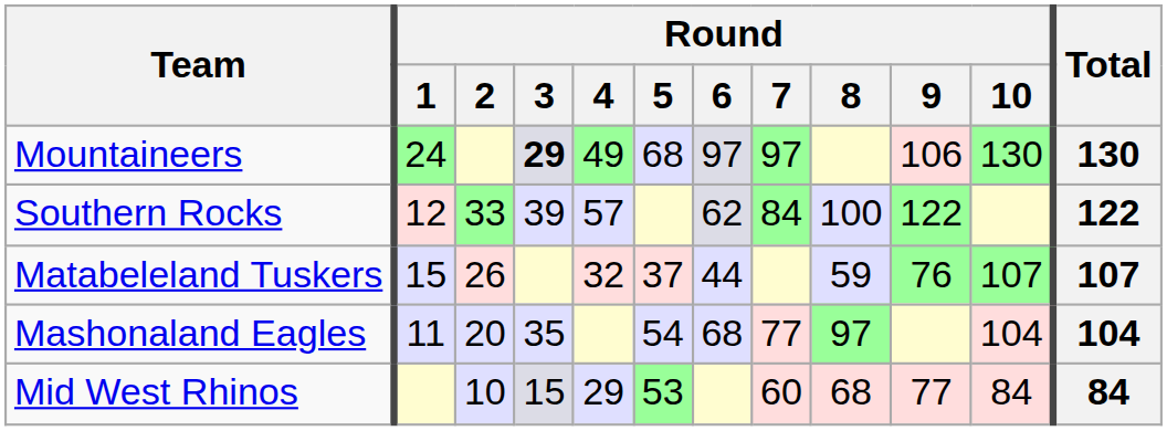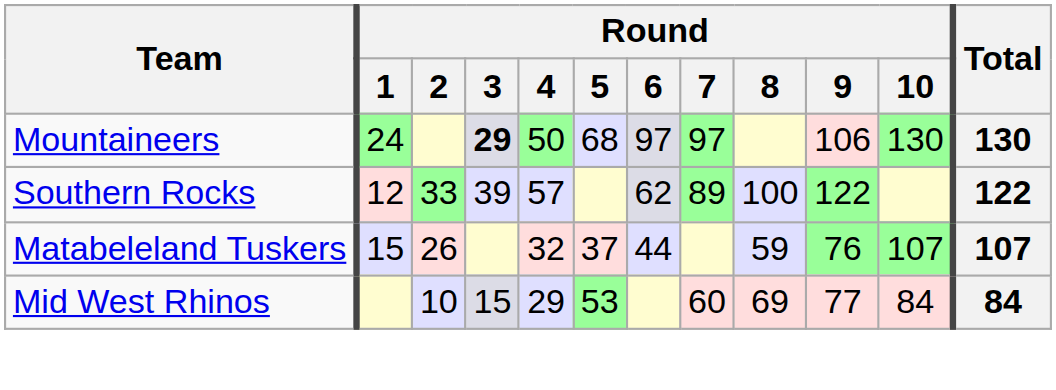 <table class="wikitable">
 <tr>
 <th rowspan="2" style="border-right: 3px solid #454545">Team</th>
 <th colspan="10">Round</th>
 <th rowspan="2" style="border-left: 3px solid #454545">Total</th>
 </tr>
 <tr>
 <th>1</th>
 <th>2</th>
 <th>3</th>
 <th>4</th>
 <th>5</th>
 <th>6</th>
 <th>7</th>
 <th>8</th>
 <th>9</th>
 <th>10</th>
 </tr>
 <tr align="center">
 <td style="border-right: 3px solid #454545" align="left"><a href='#'>Mountaineers</a></td>
 <td style="background: #99FF99">24</td>
 <td style="background: #FFFDD0"><em></em></td>
 <td style="background: #DCDCE6"><strong>29</strong></td>
-<td style="background: #99FF99">49</td>
+<td style="background: #99FF99">50</td>
 <td style="background: #DFDFFF">68</td>
 <td style="background: #DCDCE6">97</td>
 <td style="background: #99FF99">97</td>
 <td style="background: #FFFDD0"><em></em></td>
 <td style="background: #FFDDDD">106</td>
 <td style="background: #99FF99">130</td>
 <th style="border-left: 3px solid #454545">130</th>
 </tr>
 <tr align="center">
 <td style="border-right: 3px solid #454545" align="left"><a href='#'>Southern Rocks</a></td>
 <td style="background: #FFDDDD">12</td>
 <td style="background: #99FF99">33</td>
 <td style="background: #DFDFFF">39</td>
 <td style="background: #DFDFFF">57</td>
 <td style="background: #FFFDD0"><em></em></td>
 <td style="background: #DCDCE6">62</td>
-<td style="background: #99FF99">84</td>
+<td style="background: #99FF99">89</td>
 <td style="background: #DFDFFF">100</td>
 <td style="background: #99FF99">122</td>
 <td style="background: #FFFDD0"><em></em></td>
 <th style="border-left: 3px solid #454545">122</th>
 </tr>
 <tr align="center">
 <td style="border-right: 3px solid #454545" align="left"><a href='#'>Matabeleland Tuskers</a></td>
 <td style="background: #DFDFFF">15</td>
 <td style="background: #FFDDDD">26</td>
 <td style="background: #FFFDD0"><em></em></td>
 <td style="background: #FFDDDD">32</td>
 <td style="background: #FFDDDD">37</td>
 <td style="background: #DFDFFF">44</td>
 <td style="background: #FFFDD0"><em></em></td>
 <td style="background: #DFDFFF">59</td>
 <td style="background: #99FF99">76</td>
 <td style="background: #99FF99">107</td>
 <th style="border-left: 3px solid #454545">107</th>
 </tr>
 <tr align="center">
-<td style="border-right: 3px solid #454545" align="left"><a href='#'>Mashonaland Eagles</a></td>
-<td style="background: #DFDFFF">11</td>
-<td style="background: #DFDFFF">20</td>
-<td style="background: #DFDFFF">35</td>
-<td style="background: #FFFDD0"><em></em></td>
-<td style="background: #DFDFFF">54</td>
-<td style="background: #DFDFFF">68</td>
-<td style="background: #FFDDDD">77</td>
-<td style="background: #99FF99">97</td>
-<td style="background: #FFFDD0"><em></em></td>
-<td style="background: #FFDDDD">104</td>
-<th style="border-left: 3px solid #454545">104</th>
-</tr>
-<tr align="center">
 <td style="border-right: 3px solid #454545" align="left"><a href='#'>Mid West Rhinos</a></td>
 <td style="background: #FFFDD0"><em></em></td>
 <td style="background: #DFDFFF">10</td>
 <td style="background: #DCDCE6">15</td>
 <td style="background: #DFDFFF">29</td>
 <td style="background: #99FF99">53</td>
 <td style="background: #FFFDD0"><em></em></td>
 <td style="background: #FFDDDD">60</td>
-<td style="background: #FFDDDD">68</td>
+<td style="background: #FFDDDD">69</td>
 <td style="background: #FFDDDD">77</td>
 <td style="background: #FFDDDD">84</td>
 <th style="border-left: 3px solid #454545">84</th>
 </tr>
 </table>
